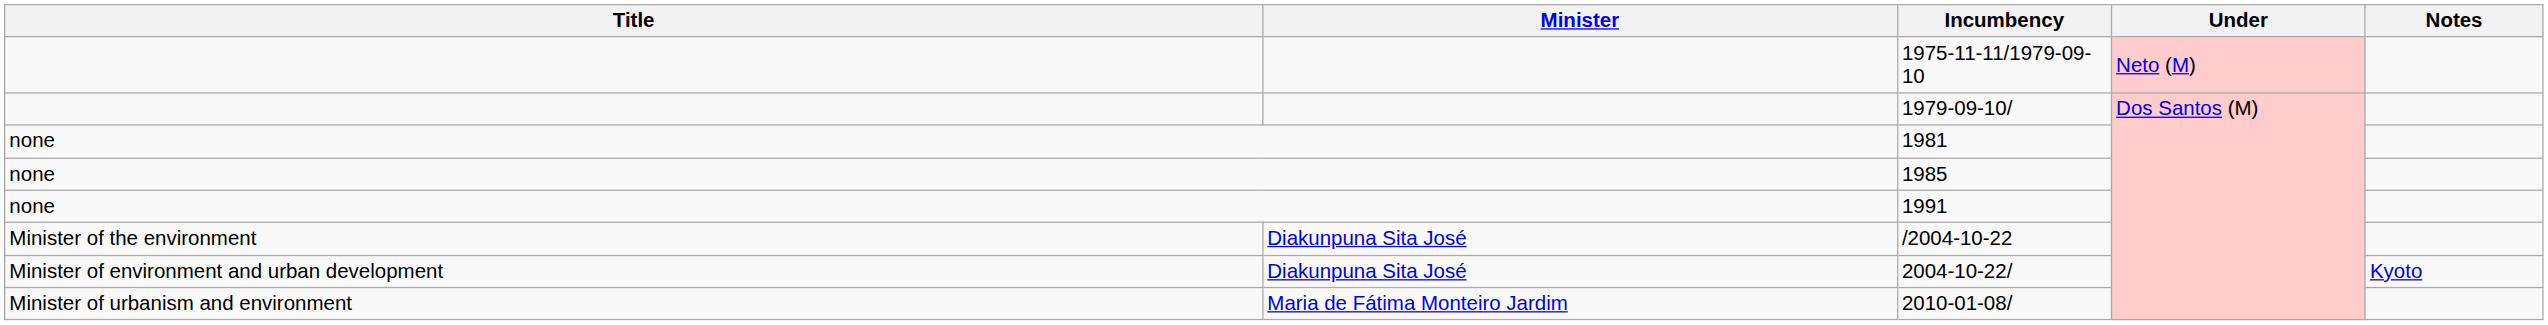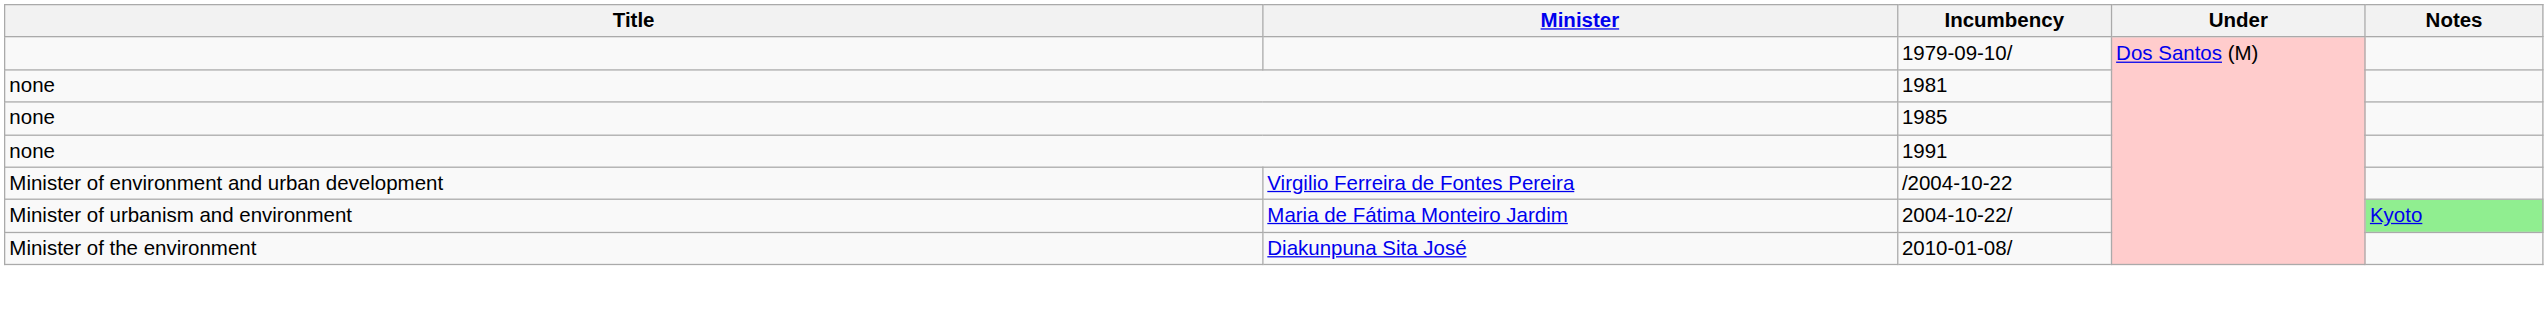 <table class="wikitable" style="width:100%;">
 <tr>
 <th>Title</th>
 <th style="width:25%;"><a href='#'>Minister</a></th>
 <th style="width:160px;">Incumbency</th>
 <th style="width:10%;">Under</th>
 <th style="width:7%;">Notes</th>
-</tr>
-<tr>
-<td></td>
-<td></td>
-<td>1975-11-11/1979-09-10</td>
-<td style="background:#fcc;"><a href='#'>Neto</a> (<a href='#'>M</a>)</td>
-<td></td>
 </tr>
 <tr>
 <td></td>
 <td></td>
 <td>1979-09-10/</td>
 <td rowspan="7"  style="background:#fcc; vertical-align:top;"><a href='#'>Dos Santos</a> (M)</td>
 <td></td>
 </tr>
 <tr>
 <td colspan="2">none</td>
 <td>1981</td>
 <td></td>
 </tr>
 <tr>
 <td colspan="2">none</td>
 <td>1985</td>
 <td></td>
 </tr>
 <tr>
 <td colspan="2">none</td>
 <td>1991</td>
 <td></td>
 </tr>
 <tr>
-<td>Minister of the environment</td>
-<td valign="top"><a href='#'>Diakunpuna Sita José</a></td>
+<td>Minister of environment and urban development</td>
+<td><a href='#'>Virgilio Ferreira de Fontes Pereira</a></td>
 <td>/2004-10-22</td>
 <td></td>
 </tr>
 <tr>
-<td>Minister of environment and urban development</td>
-<td valign="top"><a href='#'>Diakunpuna Sita José</a></td>
+<td valign="top">Minister of urbanism and environment</td>
+<td><a href='#'>Maria de Fátima Monteiro Jardim</a></td>
 <td valign="top">2004-10-22/</td>
-<td> <a href='#'>Kyoto</a></td>
+<td style="background: lightgreen;"> <a href='#'>Kyoto</a></td>
 </tr>
 <tr>
-<td valign="top">Minister of urbanism and environment</td>
-<td><a href='#'>Maria de Fátima Monteiro Jardim</a></td>
+<td>Minister of the environment</td>
+<td valign="top"><a href='#'>Diakunpuna Sita José</a></td>
 <td>2010-01-08/</td>
 <td></td>
 </tr>
 </table>
